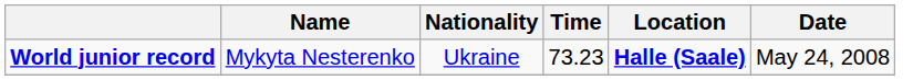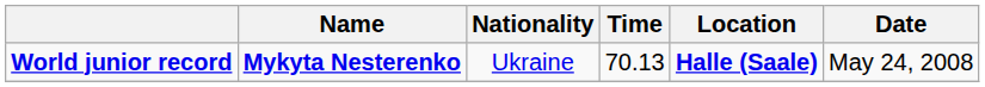 <table class=wikitable style=text-align:center>
 <tr>
 <th></th>
 <th>Name</th>
 <th>Nationality</th>
 <th>Time</th>
 <th>Location</th>
 <th>Date</th>
 </tr>
 <tr>
 <td><strong><a href='#'>World junior record</a></strong></td>
-<td><a href='#'>Mykyta Nesterenko</a></td>
+<td><strong><a href='#'>Mykyta Nesterenko</a></strong></td>
 <td> <a href='#'>Ukraine</a></td>
-<td align=left>73.23</td>
+<td align=left>70.13</td>
 <td><strong><a href='#'>Halle (Saale)</a></strong></td>
 <td>May 24, 2008</td>
 </tr>
 <tr>
 </tr>
 </table>
